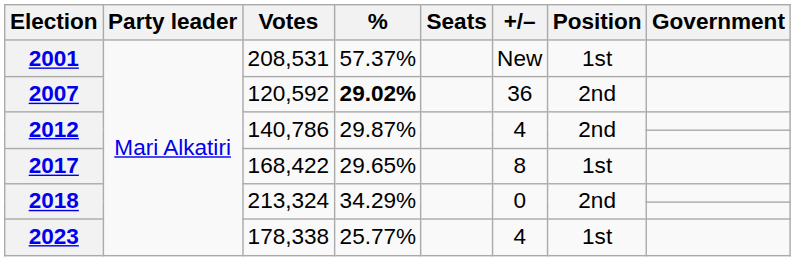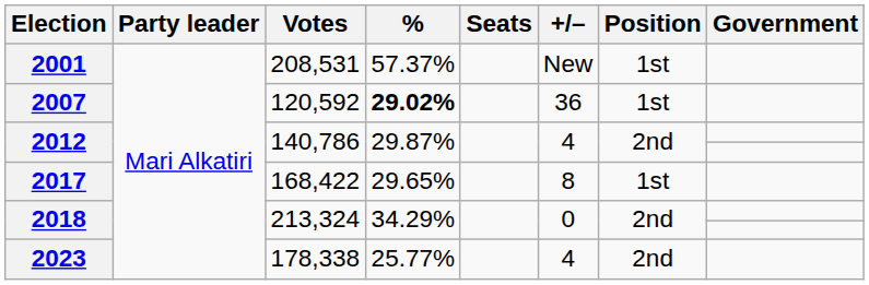 <table class=wikitable style=text-align:center>
 <tr>
 <th>Election</th>
 <th>Party leader</th>
 <th>Votes</th>
 <th>%</th>
 <th>Seats</th>
 <th>+/–</th>
 <th>Position</th>
 <th>Government</th>
 </tr>
 <tr>
 <th><a href='#'>2001</a></th>
 <td rowspan="8"><a href='#'>Mari Alkatiri</a></td>
 <td>208,531</td>
 <td>57.37%</td>
 <td></td>
 <td>New</td>
 <td> 1st</td>
 <td></td>
 </tr>
 <tr>
 <th><a href='#'>2007</a></th>
 <td>120,592</td>
 <td><strong>29.02%</strong></td>
 <td></td>
 <td> 36</td>
-<td> 2nd</td>
+<td> 1st</td>
 <td></td>
 </tr>
 <tr>
 <th rowspan="2"><a href='#'>2012</a></th>
 <td rowspan="2">140,786</td>
 <td rowspan="2">29.87%</td>
 <td rowspan="2"></td>
 <td rowspan="2"> 4</td>
 <td rowspan="2"> 2nd</td>
 <td> </td>
 </tr>
 <tr>
 <td> </td>
 </tr>
 <tr>
 <th><a href='#'>2017</a></th>
 <td>168,422</td>
 <td>29.65%</td>
 <td></td>
 <td> 8</td>
 <td> 1st</td>
 <td></td>
 </tr>
 <tr>
 <th rowspan="2"><a href='#'>2018</a></th>
 <td rowspan="2">213,324</td>
 <td rowspan="2">34.29%</td>
 <td rowspan="2"></td>
 <td rowspan="2"> 0</td>
 <td rowspan="2"> 2nd</td>
 <td> </td>
 </tr>
 <tr>
 <td> </td>
 </tr>
 <tr>
 <th><a href='#'>2023</a></th>
 <td>178,338</td>
 <td>25.77%</td>
 <td></td>
 <td> 4</td>
-<td> 1st</td>
+<td> 2nd</td>
 <td></td>
 </tr>
 </table>
